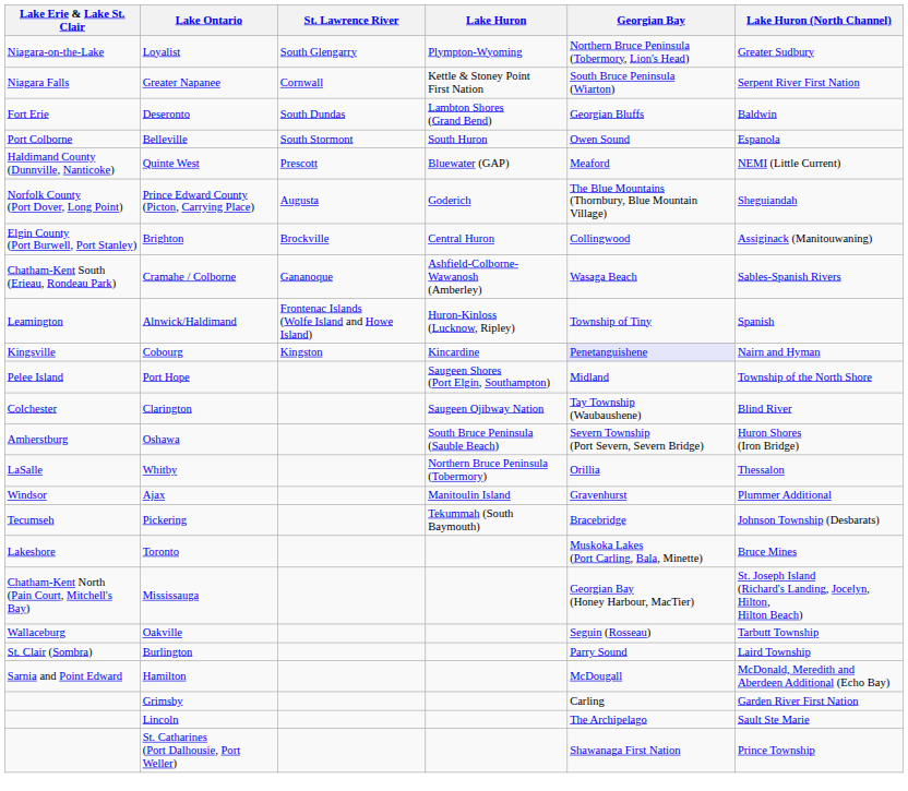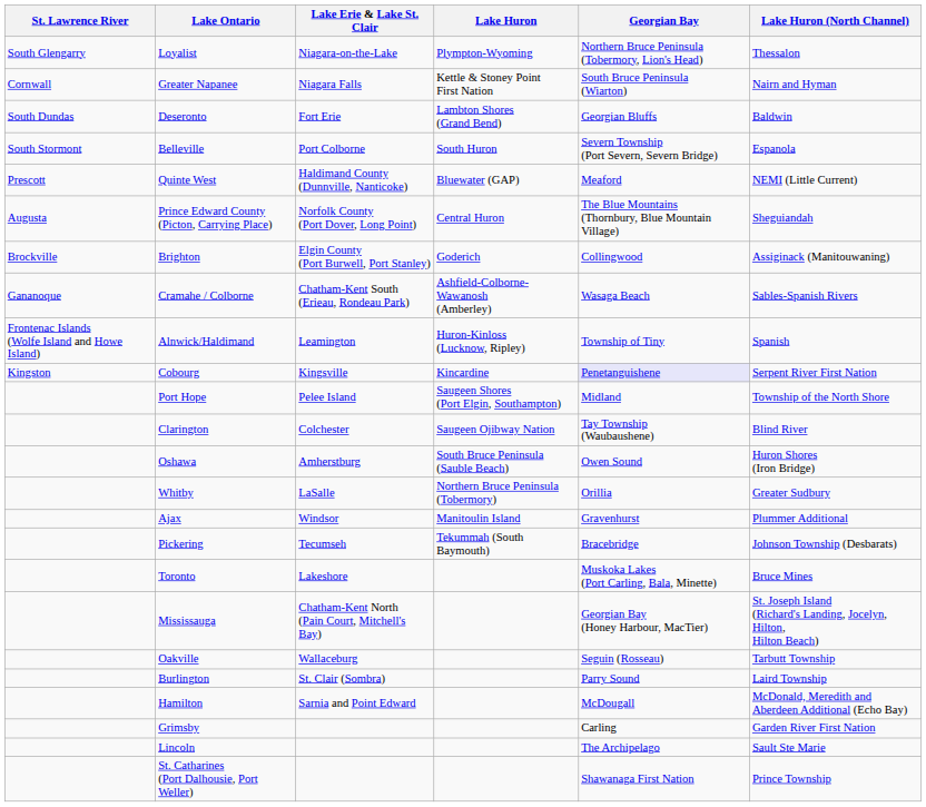 <table class="wikitable">
 <tr>
+<th><strong><a href='#'>St. Lawrence River</a></strong></th>
+<th><a href='#'>Lake Ontario</a></th>
 <th><a href='#'>Lake Erie</a> & <a href='#'>Lake St. Clair</a></th>
-<th><a href='#'>Lake Ontario</a></th>
-<th><strong><a href='#'>St. Lawrence River</a></strong></th>
 <th><a href='#'>Lake Huron</a></th>
 <th><a href='#'>Georgian Bay</a></th>
 <th><a href='#'>Lake Huron (North Channel)</a></th>
 </tr>
 <tr>
+<td><a href='#'>South Glengarry</a></td>
+<td><a href='#'>Loyalist</a></td>
 <td><a href='#'>Niagara-on-the-Lake</a></td>
-<td><a href='#'>Loyalist</a></td>
-<td><a href='#'>South Glengarry</a></td>
 <td><a href='#'>Plympton-Wyoming</a></td>
 <td><a href='#'>Northern Bruce Peninsula</a><br>(<a href='#'>Tobermory</a>, <a href='#'>Lion's Head</a>)</td>
-<td><a href='#'>Greater Sudbury</a></td>
+<td><a href='#'>Thessalon</a></td>
 </tr>
 <tr>
+<td><a href='#'>Cornwall</a></td>
+<td><a href='#'>Greater Napanee</a></td>
 <td><a href='#'>Niagara Falls</a></td>
-<td><a href='#'>Greater Napanee</a></td>
-<td><a href='#'>Cornwall</a></td>
 <td>Kettle & Stoney Point<br>First Nation</td>
 <td><a href='#'>South Bruce Peninsula</a><br>(<a href='#'>Wiarton</a>)</td>
-<td><a href='#'>Serpent River First Nation</a></td>
+<td><a href='#'>Nairn and Hyman</a></td>
 </tr>
 <tr>
+<td><a href='#'>South Dundas</a></td>
+<td><a href='#'>Deseronto</a></td>
 <td><a href='#'>Fort Erie</a></td>
-<td><a href='#'>Deseronto</a></td>
-<td><a href='#'>South Dundas</a></td>
 <td><a href='#'>Lambton Shores</a><br>(<a href='#'>Grand Bend</a>)</td>
 <td><a href='#'>Georgian Bluffs</a></td>
 <td><a href='#'>Baldwin</a></td>
 </tr>
 <tr>
+<td><a href='#'>South Stormont</a></td>
+<td><a href='#'>Belleville</a></td>
 <td><a href='#'>Port Colborne</a></td>
-<td><a href='#'>Belleville</a></td>
-<td><a href='#'>South Stormont</a></td>
 <td><a href='#'>South Huron</a></td>
-<td><a href='#'>Owen Sound</a></td>
+<td><a href='#'>Severn Township</a><br>(Port Severn, Severn Bridge)</td>
 <td><a href='#'>Espanola</a></td>
 </tr>
 <tr>
+<td><a href='#'>Prescott</a></td>
+<td><a href='#'>Quinte West</a></td>
 <td><a href='#'>Haldimand County</a><br>(<a href='#'>Dunnville</a>, <a href='#'>Nanticoke</a>)</td>
-<td><a href='#'>Quinte West</a></td>
-<td><a href='#'>Prescott</a></td>
 <td><a href='#'>Bluewater</a> (GAP)</td>
 <td><a href='#'>Meaford</a></td>
 <td><a href='#'>NEMI</a> (Little Current)</td>
 </tr>
 <tr>
+<td><a href='#'>Augusta</a></td>
+<td><a href='#'>Prince Edward County</a><br>(<a href='#'>Picton</a>, <a href='#'>Carrying Place</a>)</td>
 <td><a href='#'>Norfolk County</a><br>(<a href='#'>Port Dover</a>, <a href='#'>Long Point</a>)</td>
-<td><a href='#'>Prince Edward County</a><br>(<a href='#'>Picton</a>, <a href='#'>Carrying Place</a>)</td>
-<td><a href='#'>Augusta</a></td>
-<td><a href='#'>Goderich</a></td>
+<td><a href='#'>Central Huron</a></td>
 <td><a href='#'>The Blue Mountains</a><br>(Thornbury, Blue Mountain Village)</td>
 <td><a href='#'>Sheguiandah</a></td>
 </tr>
 <tr>
+<td><a href='#'>Brockville</a></td>
+<td><a href='#'>Brighton</a></td>
 <td><a href='#'>Elgin County</a><br>(<a href='#'>Port Burwell</a>, <a href='#'>Port Stanley</a>)</td>
-<td><a href='#'>Brighton</a></td>
-<td><a href='#'>Brockville</a></td>
-<td><a href='#'>Central Huron</a></td>
+<td><a href='#'>Goderich</a></td>
 <td><a href='#'>Collingwood</a></td>
 <td><a href='#'>Assiginack</a> (Manitouwaning)</td>
 </tr>
 <tr>
+<td><a href='#'>Gananoque</a></td>
+<td><a href='#'>Cramahe / Colborne</a></td>
 <td><a href='#'>Chatham-Kent</a> South<br>(<a href='#'>Erieau</a>, <a href='#'>Rondeau Park</a>)</td>
-<td><a href='#'>Cramahe / Colborne</a></td>
-<td><a href='#'>Gananoque</a></td>
 <td><a href='#'>Ashfield-Colborne-Wawanosh</a><br>(Amberley)</td>
 <td><a href='#'>Wasaga Beach</a></td>
 <td><a href='#'>Sables-Spanish Rivers</a></td>
 </tr>
 <tr>
+<td><a href='#'>Frontenac Islands</a><br>(<a href='#'>Wolfe Island</a> and <a href='#'>Howe Island</a>)</td>
+<td><a href='#'>Alnwick/Haldimand</a></td>
 <td><a href='#'>Leamington</a></td>
-<td><a href='#'>Alnwick/Haldimand</a></td>
-<td><a href='#'>Frontenac Islands</a><br>(<a href='#'>Wolfe Island</a> and <a href='#'>Howe Island</a>)</td>
 <td><a href='#'>Huron-Kinloss</a><br>(<a href='#'>Lucknow</a>, Ripley)</td>
 <td><a href='#'>Township of Tiny</a></td>
 <td><a href='#'>Spanish</a></td>
 </tr>
 <tr>
+<td><a href='#'>Kingston</a></td>
+<td><a href='#'>Cobourg</a></td>
 <td><a href='#'>Kingsville</a></td>
-<td><a href='#'>Cobourg</a></td>
-<td><a href='#'>Kingston</a></td>
 <td><a href='#'>Kincardine</a></td>
 <td style="background: lavender;"><a href='#'>Penetanguishene</a></td>
-<td><a href='#'>Nairn and Hyman</a></td>
+<td><a href='#'>Serpent River First Nation</a></td>
 </tr>
 <tr>
+<td></td>
+<td><a href='#'>Port Hope</a></td>
 <td><a href='#'>Pelee Island</a></td>
-<td><a href='#'>Port Hope</a></td>
-<td></td>
 <td><a href='#'>Saugeen Shores</a><br>(<a href='#'>Port Elgin</a>, <a href='#'>Southampton</a>)</td>
 <td><a href='#'>Midland</a></td>
 <td><a href='#'>Township of the North Shore</a></td>
 </tr>
 <tr>
+<td></td>
+<td><a href='#'>Clarington</a></td>
 <td><a href='#'>Colchester</a></td>
-<td><a href='#'>Clarington</a></td>
-<td></td>
 <td><a href='#'>Saugeen Ojibway Nation</a></td>
 <td><a href='#'>Tay Township</a><br>(Waubaushene)</td>
 <td><a href='#'>Blind River</a></td>
 </tr>
 <tr>
+<td></td>
+<td><a href='#'>Oshawa</a></td>
 <td><a href='#'>Amherstburg</a></td>
-<td><a href='#'>Oshawa</a></td>
-<td></td>
 <td><a href='#'>South Bruce Peninsula</a><br>(<a href='#'>Sauble Beach</a>)</td>
-<td><a href='#'>Severn Township</a><br>(Port Severn, Severn Bridge)</td>
+<td><a href='#'>Owen Sound</a></td>
 <td><a href='#'>Huron Shores</a><br>(Iron Bridge)</td>
 </tr>
 <tr>
+<td></td>
+<td><a href='#'>Whitby</a></td>
 <td><a href='#'>LaSalle</a></td>
-<td><a href='#'>Whitby</a></td>
-<td></td>
 <td><a href='#'>Northern Bruce Peninsula</a><br>(<a href='#'>Tobermory</a>)</td>
 <td><a href='#'>Orillia</a></td>
-<td><a href='#'>Thessalon</a></td>
+<td><a href='#'>Greater Sudbury</a></td>
 </tr>
 <tr>
+<td></td>
+<td><a href='#'>Ajax</a></td>
 <td><a href='#'>Windsor</a></td>
-<td><a href='#'>Ajax</a></td>
-<td></td>
 <td><a href='#'>Manitoulin Island</a></td>
 <td><a href='#'>Gravenhurst</a></td>
 <td><a href='#'>Plummer Additional</a></td>
 </tr>
 <tr>
+<td></td>
+<td><a href='#'>Pickering</a></td>
 <td><a href='#'>Tecumseh</a></td>
-<td><a href='#'>Pickering</a></td>
-<td></td>
 <td><a href='#'>Tekummah</a> (South Baymouth)</td>
 <td><a href='#'>Bracebridge</a></td>
 <td><a href='#'>Johnson Township</a> (Desbarats)</td>
 </tr>
 <tr>
+<td></td>
+<td><a href='#'>Toronto</a></td>
 <td><a href='#'>Lakeshore</a></td>
-<td><a href='#'>Toronto</a></td>
-<td></td>
 <td></td>
 <td><a href='#'>Muskoka Lakes</a><br>(<a href='#'>Port Carling</a>, <a href='#'>Bala</a>, Minette)</td>
 <td><a href='#'>Bruce Mines</a></td>
 </tr>
 <tr>
+<td></td>
+<td><a href='#'>Mississauga</a></td>
 <td><a href='#'>Chatham-Kent</a> North<br>(<a href='#'>Pain Court</a>, <a href='#'>Mitchell's Bay</a>)</td>
-<td><a href='#'>Mississauga</a></td>
-<td></td>
 <td></td>
 <td><a href='#'>Georgian Bay</a><br>(Honey Harbour, MacTier)</td>
 <td><a href='#'>St. Joseph Island</a><br>(<a href='#'>Richard's Landing</a>, <a href='#'>Jocelyn</a>, <a href='#'>Hilton</a>,<br><a href='#'>Hilton Beach</a>)</td>
 </tr>
 <tr>
+<td></td>
+<td><a href='#'>Oakville</a></td>
 <td><a href='#'>Wallaceburg</a></td>
-<td><a href='#'>Oakville</a></td>
-<td></td>
 <td></td>
 <td><a href='#'>Seguin</a> (<a href='#'>Rosseau</a>)</td>
 <td><a href='#'>Tarbutt Township</a></td>
 </tr>
 <tr>
+<td></td>
+<td><a href='#'>Burlington</a></td>
 <td><a href='#'>St. Clair</a> (<a href='#'>Sombra</a>)</td>
-<td><a href='#'>Burlington</a></td>
-<td></td>
 <td></td>
 <td><a href='#'>Parry Sound</a></td>
 <td><a href='#'>Laird Township</a></td>
 </tr>
 <tr>
+<td></td>
+<td><a href='#'>Hamilton</a></td>
 <td><a href='#'>Sarnia</a> and <a href='#'>Point Edward</a></td>
-<td><a href='#'>Hamilton</a></td>
-<td></td>
 <td></td>
 <td><a href='#'>McDougall</a></td>
 <td><a href='#'>McDonald, Meredith and</a><br><a href='#'>Aberdeen Additional</a> (Echo Bay)</td>
 </tr>
 <tr>
 <td></td>
 <td><a href='#'>Grimsby</a></td>
 <td></td>
 <td></td>
 <td>Carling</td>
 <td><a href='#'>Garden River First Nation</a></td>
 </tr>
 <tr>
 <td></td>
 <td><a href='#'>Lincoln</a></td>
 <td></td>
 <td></td>
 <td><a href='#'>The Archipelago</a></td>
 <td><a href='#'>Sault Ste Marie</a></td>
 </tr>
 <tr>
 <td></td>
 <td><a href='#'>St. Catharines</a><br>(<a href='#'>Port Dalhousie</a>, <a href='#'>Port Weller</a>)</td>
 <td></td>
 <td></td>
 <td><a href='#'>Shawanaga First Nation</a></td>
 <td><a href='#'>Prince Township</a></td>
 </tr>
 </table>
